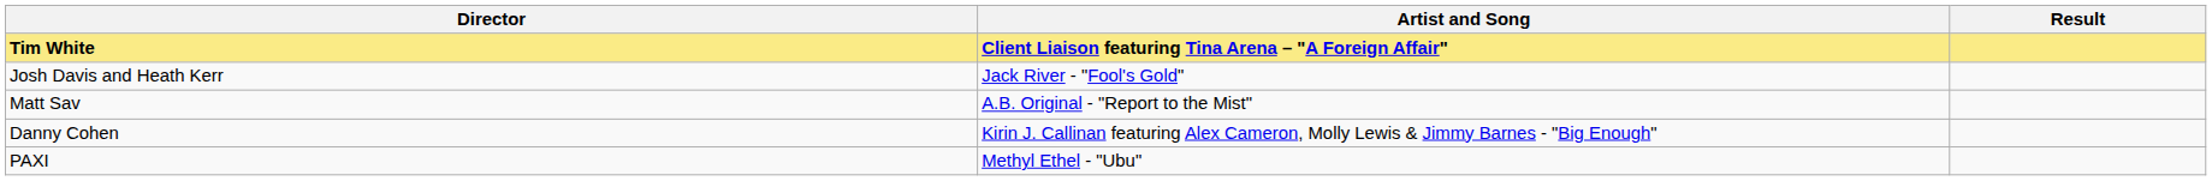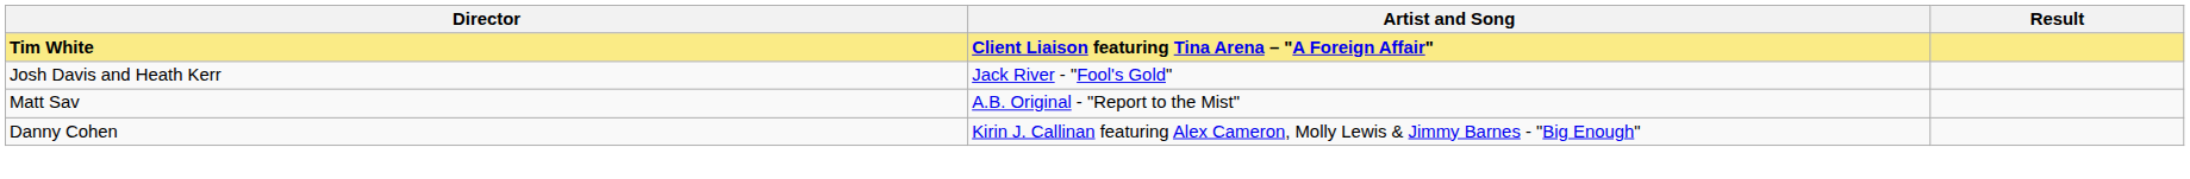 <table class="sortable wikitable">
 <tr>
 <th width="19%">Director</th>
 <th width="19%">Artist and Song</th>
 <th width="5%">Result</th>
 </tr>
 <tr style="background:#FAEB86">
 <td><strong>Tim White</strong></td>
 <td><strong><a href='#'>Client Liaison</a> featuring <a href='#'>Tina Arena</a> – "<a href='#'>A Foreign Affair</a>"</strong></td>
 <td></td>
 </tr>
 <tr>
 <td>Josh Davis and Heath Kerr</td>
 <td><a href='#'>Jack River</a> - "<a href='#'>Fool's Gold</a>"</td>
 <td></td>
 </tr>
 <tr>
 <td>Matt Sav</td>
 <td><a href='#'>A.B. Original</a> - "Report to the Mist"</td>
 <td></td>
 </tr>
 <tr>
 <td>Danny Cohen</td>
 <td><a href='#'>Kirin J. Callinan</a> featuring <a href='#'>Alex Cameron</a>, Molly Lewis & <a href='#'>Jimmy Barnes</a> - "<a href='#'>Big Enough</a>"</td>
 <td></td>
 </tr>
-<tr>
-<td>PAXI</td>
-<td><a href='#'>Methyl Ethel</a> - "Ubu"</td>
-<td></td>
-</tr>
 </table>
